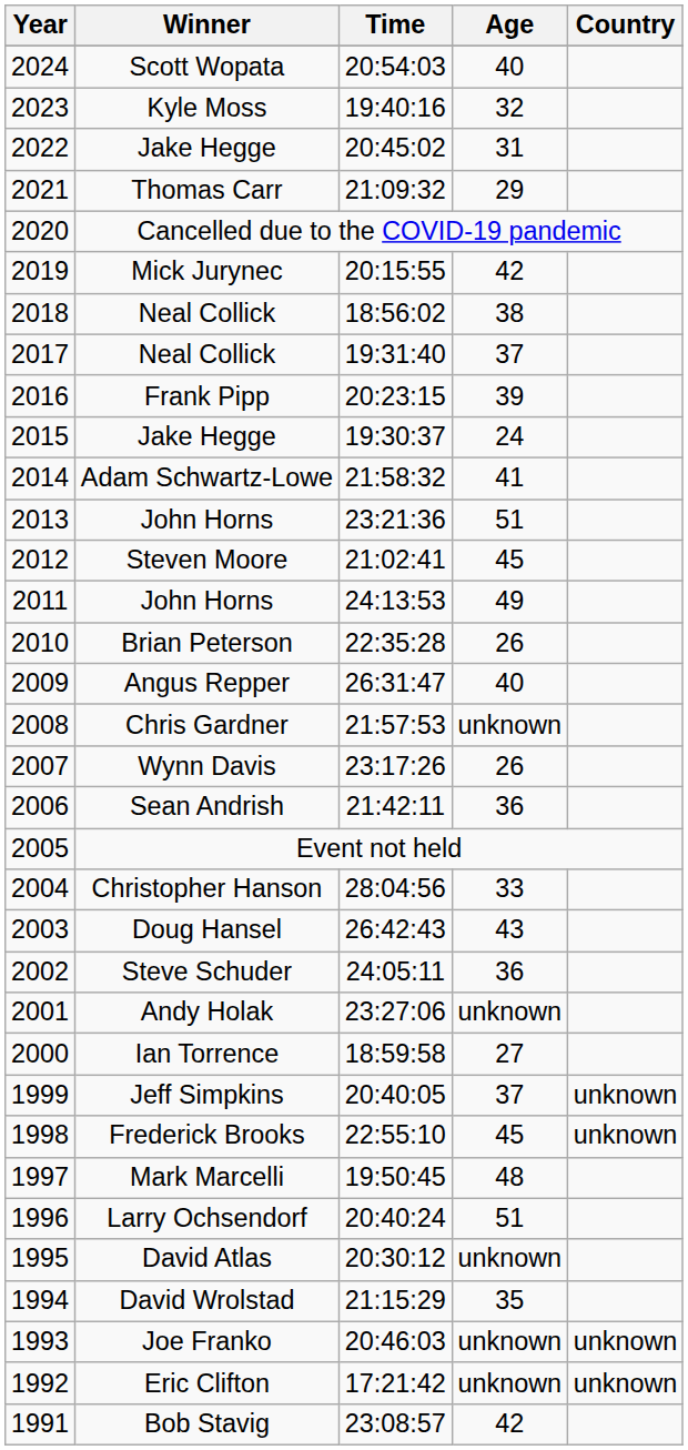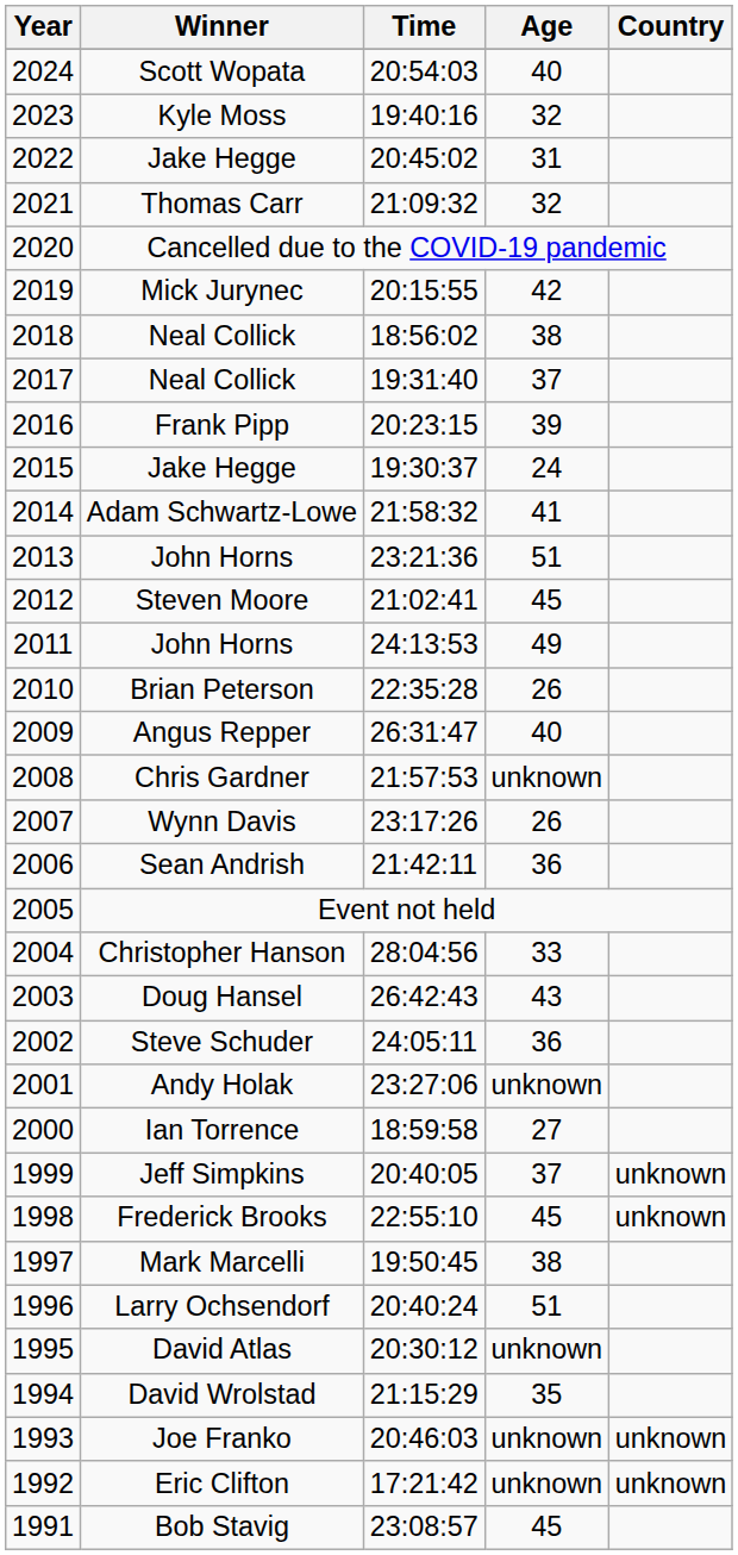 <table class="wikitable sortable" style="text-align:center" cellpadding ="2">
 <tr>
 <th>Year</th>
 <th>Winner</th>
 <th>Time</th>
 <th>Age</th>
 <th>Country</th>
 </tr>
 <tr>
 </tr>
 <tr>
 <td>2024</td>
 <td>Scott Wopata</td>
 <td>20:54:03</td>
 <td>40</td>
 <td></td>
 </tr>
 <tr>
 <td>2023</td>
 <td>Kyle Moss</td>
 <td>19:40:16</td>
 <td>32</td>
 <td></td>
 </tr>
 <tr>
 <td>2022</td>
 <td>Jake Hegge</td>
 <td>20:45:02</td>
 <td>31</td>
 <td></td>
 </tr>
 <tr>
 <td>2021</td>
 <td>Thomas Carr</td>
 <td>21:09:32</td>
-<td>29</td>
+<td>32</td>
 <td></td>
 </tr>
 <tr>
 <td>2020</td>
 <td colspan="4">Cancelled due to the <a href='#'>COVID-19 pandemic</a></td>
 </tr>
 <tr>
 <td>2019</td>
 <td>Mick Jurynec</td>
 <td>20:15:55</td>
 <td>42</td>
 <td></td>
 </tr>
 <tr>
 <td>2018</td>
 <td>Neal Collick</td>
 <td>18:56:02</td>
 <td>38</td>
 <td></td>
 </tr>
 <tr>
 <td>2017</td>
 <td>Neal Collick</td>
 <td>19:31:40</td>
 <td>37</td>
 <td></td>
 </tr>
 <tr>
 <td>2016</td>
 <td>Frank Pipp</td>
 <td>20:23:15</td>
 <td>39</td>
 <td></td>
 </tr>
 <tr>
 <td>2015</td>
 <td>Jake Hegge</td>
 <td>19:30:37</td>
 <td>24</td>
 <td></td>
 </tr>
 <tr>
 <td>2014</td>
 <td>Adam Schwartz-Lowe</td>
 <td>21:58:32</td>
 <td>41</td>
 <td></td>
 </tr>
 <tr>
 <td>2013</td>
 <td>John Horns</td>
 <td>23:21:36</td>
 <td>51</td>
 <td></td>
 </tr>
 <tr>
 <td>2012</td>
 <td>Steven Moore</td>
 <td>21:02:41</td>
 <td>45</td>
 <td></td>
 </tr>
 <tr>
 <td>2011</td>
 <td>John Horns</td>
 <td>24:13:53</td>
 <td>49</td>
 <td></td>
 </tr>
 <tr>
 <td>2010</td>
 <td>Brian Peterson</td>
 <td>22:35:28</td>
 <td>26</td>
 <td></td>
 </tr>
 <tr>
 <td>2009</td>
 <td>Angus Repper</td>
 <td>26:31:47</td>
 <td>40</td>
 <td></td>
 </tr>
 <tr>
 <td>2008</td>
 <td>Chris Gardner</td>
 <td>21:57:53</td>
 <td>unknown</td>
 <td></td>
 </tr>
 <tr>
 <td>2007</td>
 <td>Wynn Davis</td>
 <td>23:17:26</td>
 <td>26</td>
 <td></td>
 </tr>
 <tr>
 <td>2006</td>
 <td>Sean Andrish</td>
 <td>21:42:11</td>
 <td>36</td>
 <td></td>
 </tr>
 <tr>
 <td>2005</td>
 <td colspan="4">Event not held</td>
 </tr>
 <tr>
 <td>2004</td>
 <td>Christopher Hanson</td>
 <td>28:04:56</td>
 <td>33</td>
 <td></td>
 </tr>
 <tr>
 <td>2003</td>
 <td>Doug Hansel</td>
 <td>26:42:43</td>
 <td>43</td>
 <td></td>
 </tr>
 <tr>
 <td>2002</td>
 <td>Steve Schuder</td>
 <td>24:05:11</td>
 <td>36</td>
 <td></td>
 </tr>
 <tr>
 <td>2001</td>
 <td>Andy Holak</td>
 <td>23:27:06</td>
 <td>unknown</td>
 <td></td>
 </tr>
 <tr>
 <td>2000</td>
 <td>Ian Torrence</td>
 <td>18:59:58</td>
 <td>27</td>
 <td></td>
 </tr>
 <tr>
 <td>1999</td>
 <td>Jeff Simpkins</td>
 <td>20:40:05</td>
 <td>37</td>
 <td>unknown</td>
 </tr>
 <tr>
 <td>1998</td>
 <td>Frederick Brooks</td>
 <td>22:55:10</td>
 <td>45</td>
 <td>unknown</td>
 </tr>
 <tr>
 <td>1997</td>
 <td>Mark Marcelli</td>
 <td>19:50:45</td>
-<td>48</td>
+<td>38</td>
 <td></td>
 </tr>
 <tr>
 <td>1996</td>
 <td>Larry Ochsendorf</td>
 <td>20:40:24</td>
 <td>51</td>
 <td></td>
 </tr>
 <tr>
 <td>1995</td>
 <td>David Atlas</td>
 <td>20:30:12</td>
 <td>unknown</td>
 <td></td>
 </tr>
 <tr>
 <td>1994</td>
 <td>David Wrolstad</td>
 <td>21:15:29</td>
 <td>35</td>
 <td></td>
 </tr>
 <tr>
 <td>1993</td>
 <td>Joe Franko</td>
 <td>20:46:03</td>
 <td>unknown</td>
 <td>unknown</td>
 </tr>
 <tr>
 <td>1992</td>
 <td>Eric Clifton</td>
 <td>17:21:42</td>
 <td>unknown</td>
 <td>unknown</td>
 </tr>
 <tr>
 <td>1991</td>
 <td>Bob Stavig</td>
 <td>23:08:57</td>
-<td>42</td>
+<td>45</td>
 <td></td>
 </tr>
 </table>
